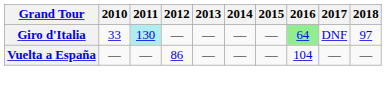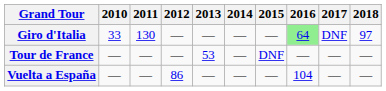 <table class="wikitable plainrowheaders">
 <tr>
 <th scope="col"><a href='#'>Grand Tour</a></th>
 <th scope="col">2010</th>
 <th scope="col">2011</th>
 <th scope="col">2012</th>
 <th scope="col">2013</th>
 <th scope="col">2014</th>
 <th scope="col">2015</th>
 <th scope="col">2016</th>
 <th scope="col">2017</th>
 <th scope="col">2018</th>
 </tr>
 <tr style="text-align:center;">
 <th scope="row"> <a href='#'>Giro d'Italia</a></th>
 <td><a href='#'>33</a></td>
-<td style="background: paleturquoise;"><a href='#'>130</a></td>
+<td><a href='#'>130</a></td>
 <td>—</td>
 <td>—</td>
 <td>—</td>
 <td>—</td>
 <td style="background: lightgreen;"><a href='#'>64</a></td>
 <td><a href='#'>DNF</a></td>
 <td><a href='#'>97</a></td>
+</tr>
+<tr style="text-align:center;">
+<th scope="row"> <a href='#'>Tour de France</a></th>
+<td>—</td>
+<td>—</td>
+<td>—</td>
+<td><a href='#'>53</a></td>
+<td>—</td>
+<td><a href='#'>DNF</a></td>
+<td>—</td>
+<td>—</td>
+<td>—</td>
 </tr>
 <tr style="text-align:center;">
 <th scope="row"> <a href='#'>Vuelta a España</a></th>
 <td>—</td>
 <td>—</td>
 <td><a href='#'>86</a></td>
 <td>—</td>
 <td>—</td>
 <td>—</td>
 <td><a href='#'>104</a></td>
 <td>—</td>
 <td>—</td>
 </tr>
 </table>
